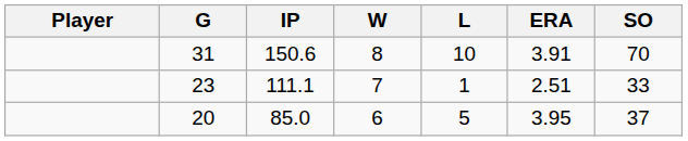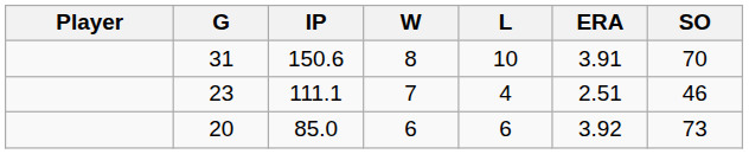 <table class="wikitable sortable">
 <tr>
 <th bgcolor="#DDDDFF" width="16%">Player</th>
 <th bgcolor="#DDDDFF" width="9%">G</th>
 <th bgcolor="#DDDDFF" width="9%">IP</th>
 <th bgcolor="#DDDDFF" width="9%">W</th>
 <th bgcolor="#DDDDFF" width="9%">L</th>
 <th bgcolor="#DDDDFF" width="9%">ERA</th>
 <th bgcolor="#DDDDFF" width="9%">SO</th>
 </tr>
 <tr align="center">
 <td></td>
 <td>31</td>
 <td>150.6</td>
 <td>8</td>
 <td>10</td>
 <td>3.91</td>
 <td>70</td>
 </tr>
 <tr align="center">
 <td></td>
 <td>23</td>
 <td>111.1</td>
 <td>7</td>
-<td>1</td>
+<td>4</td>
 <td>2.51</td>
-<td>33</td>
+<td>46</td>
 </tr>
 <tr align="center">
 <td></td>
 <td>20</td>
 <td>85.0</td>
 <td>6</td>
-<td>5</td>
-<td>3.95</td>
-<td>37</td>
+<td>6</td>
+<td>3.92</td>
+<td>73</td>
 </tr>
 </table>
